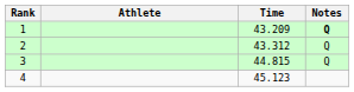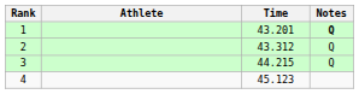 <table class=wikitable style="text-align:center">
 <tr>
 <th width=40>Rank</th>
 <th width=250>Athlete</th>
 <th width=80>Time</th>
 <th width=50>Notes</th>
 </tr>
 <tr bgcolor="ccffcc">
 <td>1</td>
 <td align=left></td>
-<td>43.209</td>
+<td>43.201</td>
 <td><strong>Q</strong></td>
 </tr>
 <tr bgcolor="ccffcc">
 <td>2</td>
 <td align=left></td>
 <td>43.312</td>
 <td>Q</td>
 </tr>
 <tr bgcolor="ccffcc">
 <td>3</td>
 <td align=left></td>
-<td>44.815</td>
+<td>44.215</td>
 <td>Q</td>
 </tr>
 <tr>
 <td>4</td>
 <td align=left></td>
 <td>45.123</td>
 <td></td>
 </tr>
 </table>
